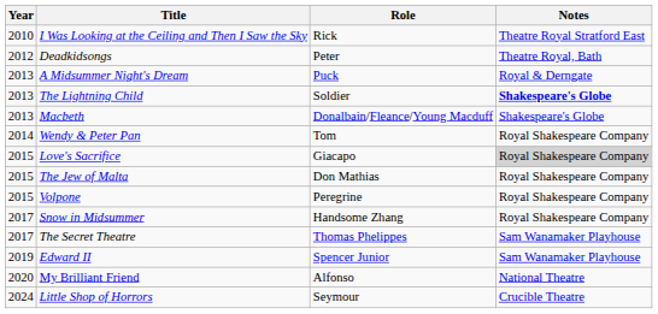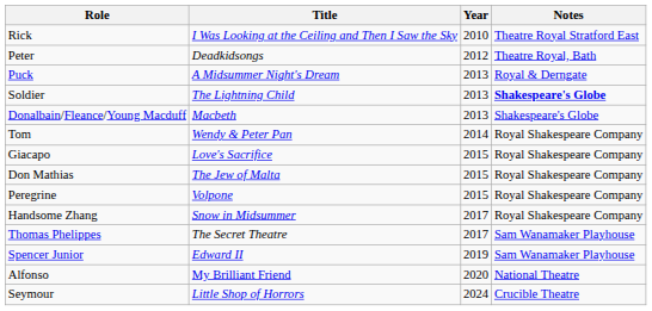 <table class="wikitable sortable">
 <tr>
+<th>Role</th>
+<th>Title</th>
 <th>Year</th>
-<th>Title</th>
-<th>Role</th>
 <th>Notes</th>
 </tr>
 <tr>
+<td>Rick</td>
+<td><em><a href='#'>I Was Looking at the Ceiling and Then I Saw the Sky</a></em></td>
 <td>2010</td>
-<td><em><a href='#'>I Was Looking at the Ceiling and Then I Saw the Sky</a></em></td>
-<td>Rick</td>
 <td><a href='#'>Theatre Royal Stratford East</a></td>
 </tr>
 <tr>
+<td>Peter</td>
+<td><em>Deadkidsongs</em></td>
 <td>2012</td>
-<td><em>Deadkidsongs</em></td>
-<td>Peter</td>
 <td><a href='#'>Theatre Royal, Bath</a></td>
 </tr>
 <tr>
+<td><a href='#'>Puck</a></td>
+<td><em><a href='#'>A Midsummer Night's Dream</a></em></td>
 <td>2013</td>
-<td><em><a href='#'>A Midsummer Night's Dream</a></em></td>
-<td><a href='#'>Puck</a></td>
 <td><a href='#'>Royal & Derngate</a></td>
 </tr>
 <tr>
+<td>Soldier</td>
+<td><em><a href='#'>The Lightning Child</a></em></td>
 <td>2013</td>
-<td><em><a href='#'>The Lightning Child</a></em></td>
-<td>Soldier</td>
 <td><strong><a href='#'>Shakespeare's Globe</a></strong></td>
 </tr>
 <tr>
+<td><a href='#'>Donalbain</a>/<a href='#'>Fleance</a>/<a href='#'>Young Macduff</a></td>
+<td><em><a href='#'>Macbeth</a></em></td>
 <td>2013</td>
-<td><em><a href='#'>Macbeth</a></em></td>
-<td><a href='#'>Donalbain</a>/<a href='#'>Fleance</a>/<a href='#'>Young Macduff</a></td>
 <td><a href='#'>Shakespeare's Globe</a></td>
 </tr>
 <tr>
+<td>Tom</td>
+<td><em><a href='#'>Wendy & Peter Pan</a></em></td>
 <td>2014</td>
-<td><em><a href='#'>Wendy & Peter Pan</a></em></td>
-<td>Tom</td>
 <td>Royal Shakespeare Company</td>
 </tr>
 <tr>
+<td>Giacapo</td>
+<td><em><a href='#'>Love's Sacrifice</a></em></td>
 <td>2015</td>
-<td><em><a href='#'>Love's Sacrifice</a></em></td>
-<td>Giacapo</td>
-<td style="background: lightgrey;">Royal Shakespeare Company</td>
-</tr>
-<tr>
-<td>2015</td>
-<td><em><a href='#'>The Jew of Malta</a></em></td>
-<td>Don Mathias</td>
 <td>Royal Shakespeare Company</td>
 </tr>
 <tr>
+<td>Don Mathias</td>
+<td><em><a href='#'>The Jew of Malta</a></em></td>
 <td>2015</td>
-<td><em><a href='#'>Volpone</a></em></td>
-<td>Peregrine</td>
 <td>Royal Shakespeare Company</td>
 </tr>
 <tr>
-<td>2017</td>
-<td><em><a href='#'>Snow in Midsummer</a></em></td>
-<td>Handsome Zhang</td>
+<td>Peregrine</td>
+<td><em><a href='#'>Volpone</a></em></td>
+<td>2015</td>
 <td>Royal Shakespeare Company</td>
 </tr>
 <tr>
+<td>Handsome Zhang</td>
+<td><em><a href='#'>Snow in Midsummer</a></em></td>
 <td>2017</td>
+<td>Royal Shakespeare Company</td>
+</tr>
+<tr>
+<td><a href='#'>Thomas Phelippes</a></td>
 <td><em>The Secret Theatre</em></td>
-<td><a href='#'>Thomas Phelippes</a></td>
+<td>2017</td>
 <td><a href='#'>Sam Wanamaker Playhouse</a></td>
 </tr>
 <tr>
+<td><a href='#'>Spencer Junior</a></td>
+<td><em><a href='#'>Edward II</a></em></td>
 <td>2019</td>
-<td><em><a href='#'>Edward II</a></em></td>
-<td><a href='#'>Spencer Junior</a></td>
 <td><a href='#'>Sam Wanamaker Playhouse</a></td>
 </tr>
 <tr>
+<td>Alfonso</td>
+<td><a href='#'>My Brilliant Friend</a></td>
 <td>2020</td>
-<td><a href='#'>My Brilliant Friend</a></td>
-<td>Alfonso</td>
 <td><a href='#'>National Theatre</a></td>
 </tr>
 <tr>
+<td>Seymour</td>
+<td><em><a href='#'>Little Shop of Horrors</a></td>
 <td>2024</td>
-<td><em><a href='#'>Little Shop of Horrors</a></td>
-<td>Seymour</td>
 <td><a href='#'>Crucible Theatre</a></td>
 </tr>
 </table>
